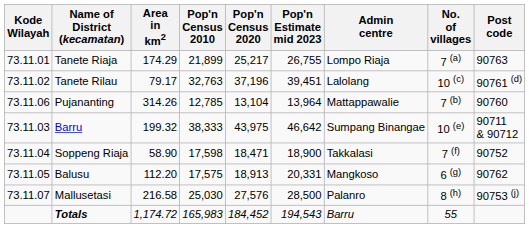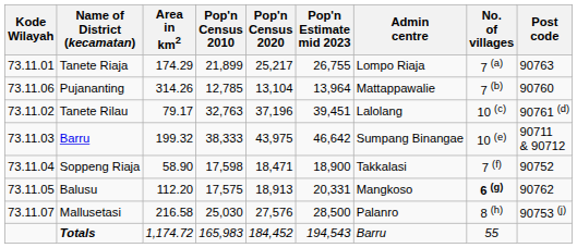 <table class="sortable wikitable">
 <tr>
 <th>Kode <br>Wilayah</th>
 <th>Name of<br>District<br>(<em>kecamatan</em>)</th>
 <th>Area<br>in<br>km<sup>2</sup></th>
 <th>Pop'n<br>Census<br>2010</th>
 <th>Pop'n<br>Census<br>2020</th>
 <th>Pop'n<br>Estimate<br>mid 2023</th>
 <th>Admin<br>centre</th>
 <th>No.<br>of<br>villages</th>
 <th>Post<br>code</th>
 </tr>
 <tr>
 <td>73.11.01</td>
 <td>Tanete Riaja</td>
 <td align="right">174.29</td>
 <td align="right">21,899</td>
 <td align="right">25,217</td>
 <td align="right">26,755</td>
 <td>Lompo Riaja</td>
 <td align="center">7 <sup>(a)</sup></td>
 <td>90763</td>
 </tr>
 <tr>
+<td>73.11.06</td>
+<td>Pujananting</td>
+<td align="right">314.26</td>
+<td align="right">12,785</td>
+<td align="right">13,104</td>
+<td align="right">13,964</td>
+<td>Mattappawalie</td>
+<td align="center">7 <sup>(b)</sup></td>
+<td>90760</td>
+</tr>
+<tr>
 <td>73.11.02</td>
 <td>Tanete Rilau</td>
 <td align="right">79.17</td>
 <td align="right">32,763</td>
 <td align="right">37,196</td>
 <td align="right">39,451</td>
 <td>Lalolang</td>
 <td align="center">10 <sup>(c)</sup></td>
 <td>90761 <sup>(d)</sup></td>
-</tr>
-<tr>
-<td>73.11.06</td>
-<td>Pujananting</td>
-<td align="right">314.26</td>
-<td align="right">12,785</td>
-<td align="right">13,104</td>
-<td align="right">13,964</td>
-<td>Mattappawalie</td>
-<td align="center">7 <sup>(b)</sup></td>
-<td>90760</td>
 </tr>
 <tr>
 <td>73.11.03</td>
 <td><a href='#'>Barru</a></td>
 <td align="right">199.32</td>
 <td align="right">38,333</td>
 <td align="right">43,975</td>
 <td align="right">46,642</td>
 <td>Sumpang Binangae</td>
 <td align="center">10 <sup>(e)</sup></td>
 <td>90711<br>& 90712</td>
 </tr>
 <tr>
 <td>73.11.04</td>
 <td>Soppeng Riaja</td>
 <td align="right">58.90</td>
 <td align="right">17,598</td>
 <td align="right">18,471</td>
 <td align="right">18,900</td>
 <td>Takkalasi</td>
 <td align="center">7 <sup>(f)</sup></td>
 <td>90752</td>
 </tr>
 <tr>
 <td>73.11.05</td>
 <td>Balusu</td>
 <td align="right">112.20</td>
 <td align="right">17,575</td>
 <td align="right">18,913</td>
 <td align="right">20,331</td>
 <td>Mangkoso</td>
-<td align="center">6 <sup>(g)</sup></td>
+<td align="center"><strong>6 <sup>(g)</sup></strong></td>
 <td>90762</td>
 </tr>
 <tr>
 <td>73.11.07</td>
 <td>Mallusetasi</td>
 <td align="right">216.58</td>
 <td align="right">25,030</td>
 <td align="right">27,576</td>
 <td align="right">28,500</td>
 <td>Palanro</td>
 <td align="center">8 <sup>(h)</sup></td>
 <td>90753 <sup>(j)</sup></td>
 </tr>
 <tr>
 <td></td>
 <td><strong><em>Totals</em></strong></td>
 <td align="right"><em>1,174.72</em></td>
 <td align="right"><em>165,983</em></td>
 <td align="right"><em>184,452</em></td>
 <td align="right"><em>194,543</em></td>
 <td><em>Barru</em></td>
 <td align="center"><em>55</em></td>
 <td></td>
 </tr>
 </table>
